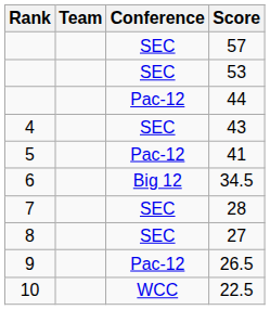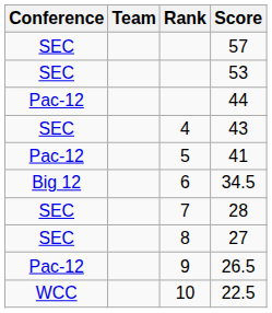 <table class="wikitable sortable" style="text-align:center">
 <tr>
+<th>Conference</th>
+<th>Team</th>
 <th>Rank</th>
-<th>Team</th>
-<th>Conference</th>
 <th>Score</th>
 </tr>
 <tr>
+<td><a href='#'>SEC</a></td>
 <td></td>
 <td></td>
-<td><a href='#'>SEC</a></td>
 <td>57</td>
 </tr>
 <tr>
+<td><a href='#'>SEC</a></td>
 <td></td>
 <td></td>
-<td><a href='#'>SEC</a></td>
 <td>53</td>
 </tr>
 <tr>
+<td><a href='#'>Pac-12</a></td>
 <td></td>
 <td></td>
-<td><a href='#'>Pac-12</a></td>
 <td>44</td>
 </tr>
 <tr>
+<td><a href='#'>SEC</a></td>
+<td></td>
 <td>4</td>
-<td></td>
-<td><a href='#'>SEC</a></td>
 <td>43</td>
 </tr>
 <tr>
+<td><a href='#'>Pac-12</a></td>
+<td></td>
 <td>5</td>
-<td></td>
-<td><a href='#'>Pac-12</a></td>
 <td>41</td>
 </tr>
 <tr>
+<td><a href='#'>Big 12</a></td>
+<td></td>
 <td>6</td>
-<td></td>
-<td><a href='#'>Big 12</a></td>
 <td>34.5</td>
 </tr>
 <tr>
+<td><a href='#'>SEC</a></td>
+<td></td>
 <td>7</td>
-<td></td>
-<td><a href='#'>SEC</a></td>
 <td>28</td>
 </tr>
 <tr>
+<td><a href='#'>SEC</a></td>
+<td></td>
 <td>8</td>
-<td></td>
-<td><a href='#'>SEC</a></td>
 <td>27</td>
 </tr>
 <tr>
+<td><a href='#'>Pac-12</a></td>
+<td></td>
 <td>9</td>
-<td></td>
-<td><a href='#'>Pac-12</a></td>
 <td>26.5</td>
 </tr>
 <tr>
+<td><a href='#'>WCC</a></td>
+<td></td>
 <td>10</td>
-<td></td>
-<td><a href='#'>WCC</a></td>
 <td>22.5</td>
 </tr>
 </table>
